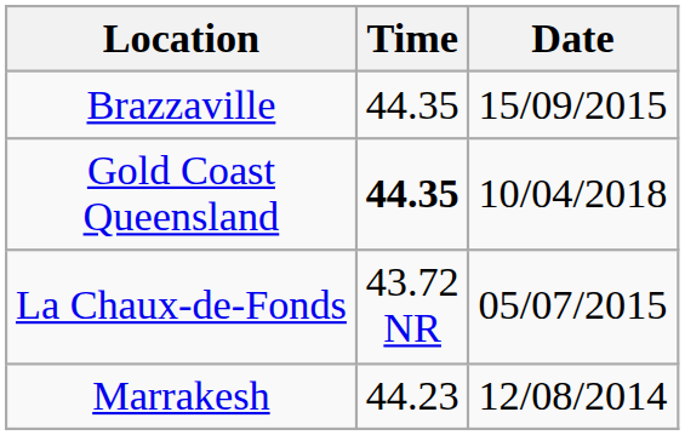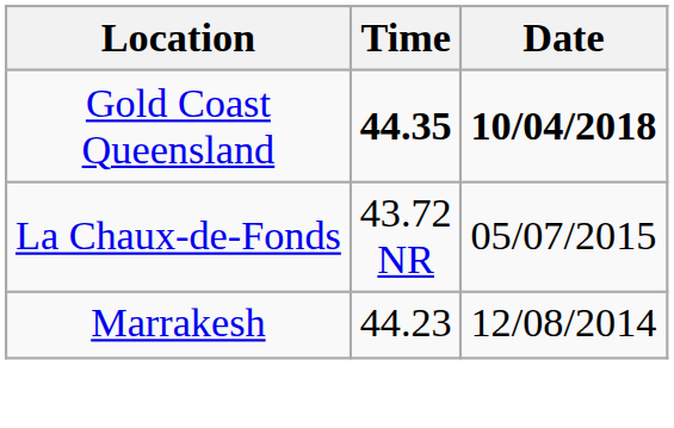 <table class="wikitable" style= "text-align: center">
 <tr>
 <th>Location</th>
 <th>Time</th>
 <th>Date</th>
 </tr>
 <tr>
-<td><a href='#'>Brazzaville</a></td>
-<td>44.35</td>
-<td>15/09/2015</td>
-</tr>
-<tr>
 <td><a href='#'>Gold Coast<br>Queensland</a></td>
 <td><strong>44.35</strong></td>
-<td>10/04/2018</td>
+<td><strong>10/04/2018</strong></td>
 </tr>
 <tr>
 <td><a href='#'>La Chaux-de-Fonds</a></td>
 <td>43.72<br><a href='#'>NR</a></td>
 <td>05/07/2015</td>
 </tr>
 <tr>
 <td><a href='#'>Marrakesh</a></td>
 <td>44.23</td>
 <td>12/08/2014</td>
 </tr>
 </table>
